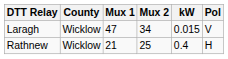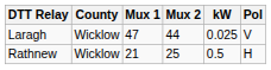 <table class="wikitable sortable">
 <tr>
 <th>DTT Relay</th>
 <th>County</th>
 <th>Mux 1</th>
 <th>Mux 2</th>
 <th>kW</th>
 <th>Pol</th>
 </tr>
 <tr>
 <td>Laragh</td>
 <td>Wicklow</td>
 <td>47</td>
-<td>34</td>
-<td>0.015</td>
+<td>44</td>
+<td>0.025</td>
 <td>V</td>
 </tr>
 <tr>
 <td>Rathnew</td>
 <td>Wicklow</td>
 <td>21</td>
 <td>25</td>
-<td>0.4</td>
+<td>0.5</td>
 <td>H</td>
 </tr>
 </table>
